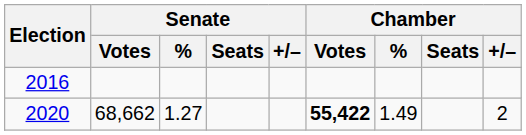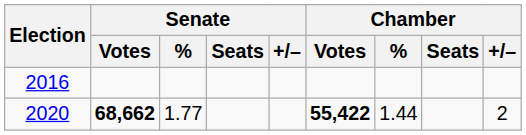 <table class=wikitable style=text-align:center>
 <tr>
 <th rowspan=2>Election</th>
 <th colspan=4>Senate</th>
 <th colspan=4>Chamber</th>
 </tr>
 <tr>
 <th>Votes</th>
 <th>%</th>
 <th>Seats</th>
 <th>+/–</th>
 <th>Votes</th>
 <th>%</th>
 <th>Seats</th>
 <th>+/–</th>
 </tr>
 <tr>
 <td><a href='#'>2016</a></td>
 <td></td>
 <td></td>
 <td></td>
 <td></td>
 <td></td>
 <td></td>
 <td></td>
 <td></td>
 </tr>
 <tr>
 <td><a href='#'>2020</a></td>
-<td>68,662</td>
-<td>1.27</td>
+<td><strong>68,662</strong></td>
+<td>1.77</td>
 <td></td>
 <td></td>
 <td><strong>55,422</strong></td>
-<td>1.49</td>
+<td>1.44</td>
 <td></td>
 <td>2</td>
 </tr>
 </table>
